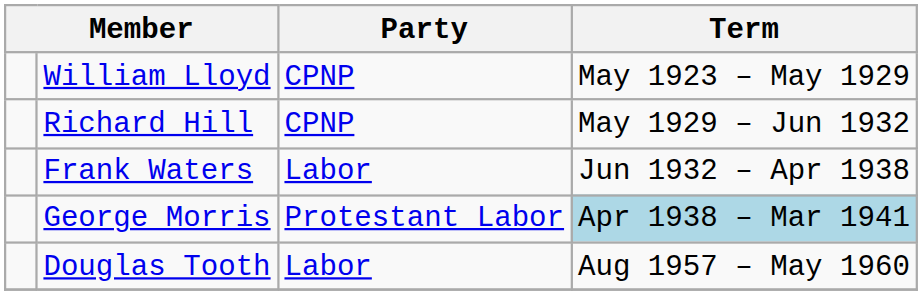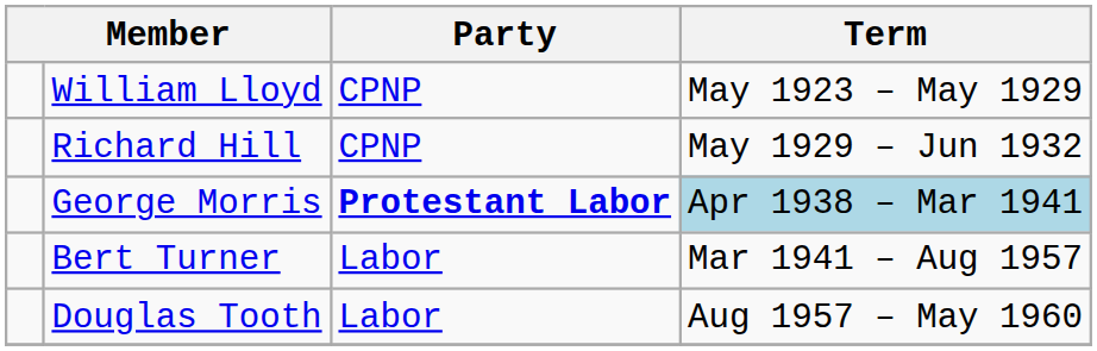 <table class="wikitable">
 <tr>
 <th colspan="2">Member</th>
 <th>Party</th>
 <th>Term</th>
 </tr>
 <tr>
 <td> </td>
 <td><a href='#'>William Lloyd</a></td>
 <td><a href='#'>CPNP</a></td>
 <td>May 1923 – May 1929</td>
 </tr>
 <tr>
 <td> </td>
 <td><a href='#'>Richard Hill</a></td>
 <td><a href='#'>CPNP</a></td>
 <td>May 1929 – Jun 1932</td>
 </tr>
 <tr>
 <td> </td>
-<td><a href='#'>Frank Waters</a></td>
-<td><a href='#'>Labor</a></td>
-<td>Jun 1932 – Apr 1938</td>
+<td><a href='#'>George Morris</a></td>
+<td><strong><a href='#'>Protestant Labor</a></strong></td>
+<td style="background: lightblue;">Apr 1938 – Mar 1941</td>
 </tr>
 <tr>
 <td> </td>
-<td><a href='#'>George Morris</a></td>
-<td><a href='#'>Protestant Labor</a></td>
-<td style="background: lightblue;">Apr 1938 – Mar 1941</td>
+<td><a href='#'>Bert Turner</a></td>
+<td><a href='#'>Labor</a></td>
+<td>Mar 1941 – Aug 1957</td>
 </tr>
 <tr>
 <td> </td>
 <td><a href='#'>Douglas Tooth</a></td>
 <td><a href='#'>Labor</a></td>
 <td>Aug 1957 – May 1960</td>
 </tr>
 <tr>
 </tr>
 </table>
